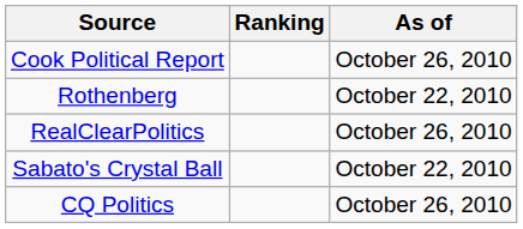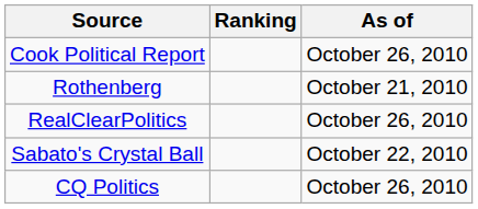 <table class="wikitable" style="text-align:center">
 <tr>
 <th>Source</th>
 <th>Ranking</th>
 <th>As of</th>
 </tr>
 <tr>
 <td><a href='#'>Cook Political Report</a></td>
 <td></td>
 <td>October 26, 2010</td>
 </tr>
 <tr>
 <td><a href='#'>Rothenberg</a></td>
 <td></td>
-<td>October 22, 2010</td>
+<td>October 21, 2010</td>
 </tr>
 <tr>
 <td><a href='#'>RealClearPolitics</a></td>
 <td></td>
 <td>October 26, 2010</td>
 </tr>
 <tr>
 <td><a href='#'>Sabato's Crystal Ball</a></td>
 <td></td>
 <td>October 22, 2010</td>
 </tr>
 <tr>
 <td><a href='#'>CQ Politics</a></td>
 <td></td>
 <td>October 26, 2010</td>
 </tr>
 </table>
